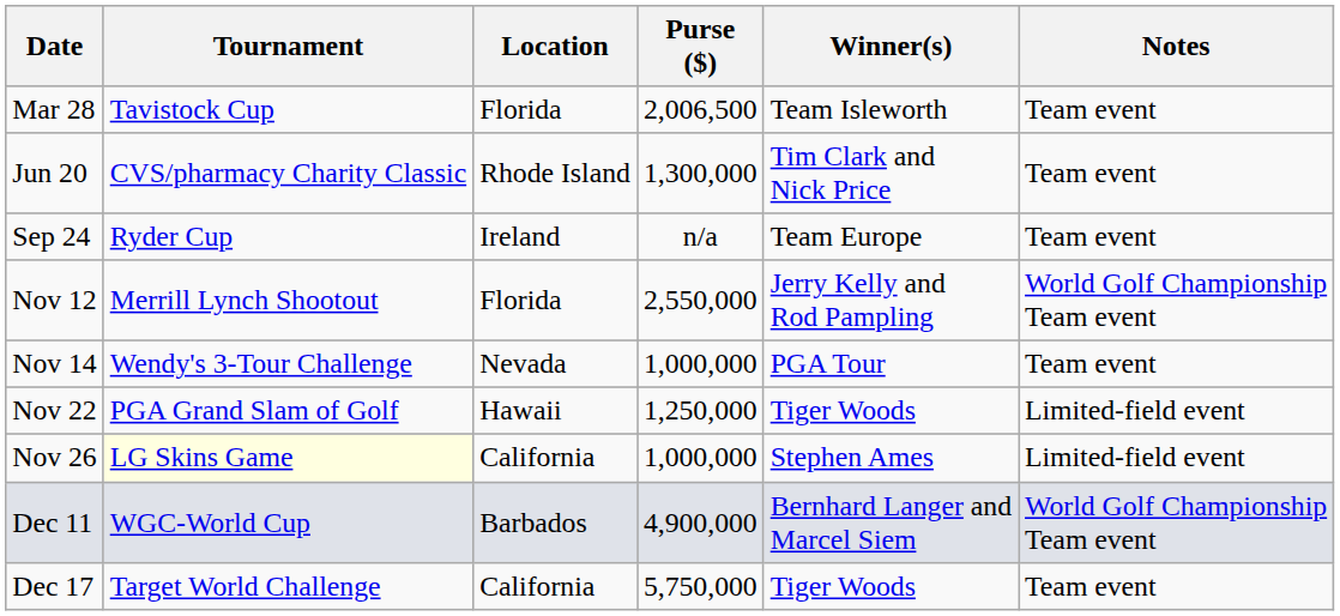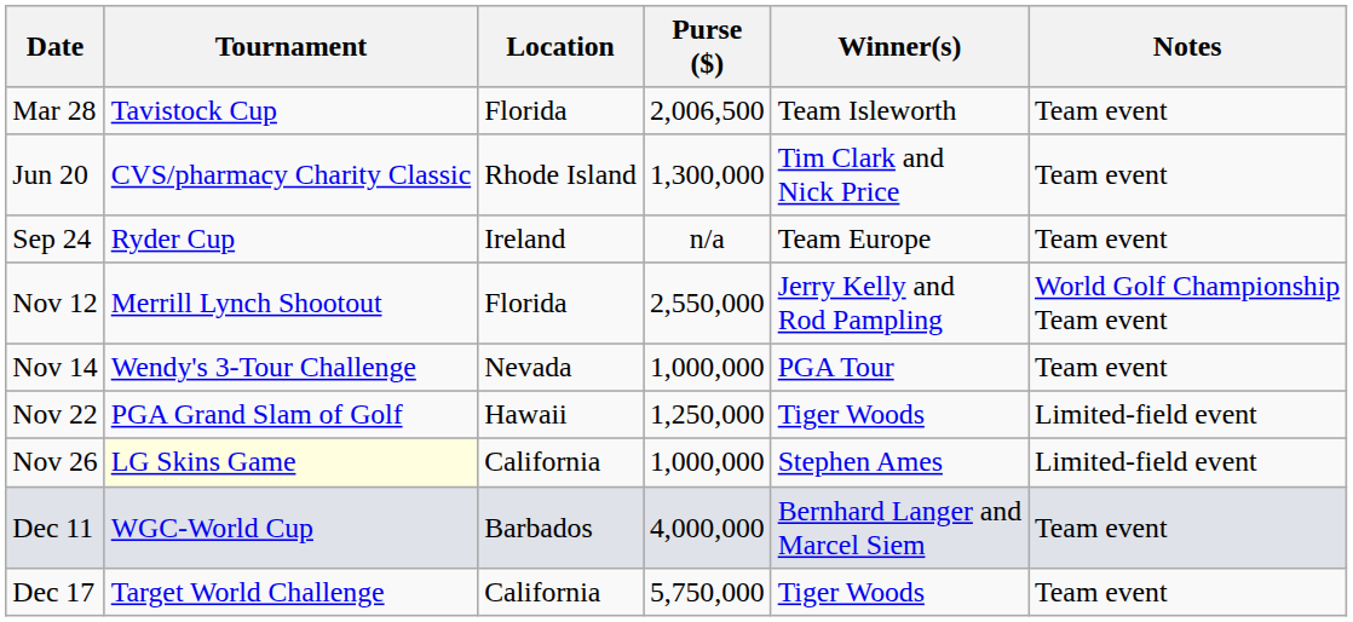 <table class="wikitable" style="font-size:95%">
 <tr>
 <th>Date</th>
 <th>Tournament</th>
 <th>Location</th>
 <th>Purse<br>($)</th>
 <th>Winner(s)</th>
 <th>Notes</th>
 </tr>
 <tr>
 <td>Mar 28</td>
 <td><a href='#'>Tavistock Cup</a></td>
 <td>Florida</td>
 <td align=right>2,006,500</td>
 <td>Team Isleworth</td>
 <td>Team event</td>
 </tr>
 <tr>
 <td>Jun 20</td>
 <td><a href='#'>CVS/pharmacy Charity Classic</a></td>
 <td>Rhode Island</td>
 <td align=right>1,300,000</td>
 <td> <a href='#'>Tim Clark</a> and<br> <a href='#'>Nick Price</a></td>
 <td>Team event</td>
 </tr>
 <tr>
 <td>Sep 24</td>
 <td><a href='#'>Ryder Cup</a></td>
 <td>Ireland</td>
 <td align=center>n/a</td>
 <td> Team Europe</td>
 <td>Team event</td>
 </tr>
 <tr>
 <td>Nov 12</td>
 <td><a href='#'>Merrill Lynch Shootout</a></td>
 <td>Florida</td>
 <td align=right>2,550,000</td>
 <td> <a href='#'>Jerry Kelly</a> and<br> <a href='#'>Rod Pampling</a></td>
 <td><a href='#'>World Golf Championship</a><br>Team event</td>
 </tr>
 <tr>
 <td>Nov 14</td>
 <td><a href='#'>Wendy's 3-Tour Challenge</a></td>
 <td>Nevada</td>
 <td align=right>1,000,000</td>
 <td><a href='#'>PGA Tour</a></td>
 <td>Team event</td>
 </tr>
 <tr>
 <td>Nov 22</td>
 <td><a href='#'>PGA Grand Slam of Golf</a></td>
 <td>Hawaii</td>
 <td align=right>1,250,000</td>
 <td> <a href='#'>Tiger Woods</a></td>
 <td>Limited-field event</td>
 </tr>
 <tr>
 <td>Nov 26</td>
 <td style="background: lightyellow;"><a href='#'>LG Skins Game</a></td>
 <td>California</td>
 <td align=right>1,000,000</td>
 <td> <a href='#'>Stephen Ames</a></td>
 <td>Limited-field event</td>
 </tr>
 <tr style="background:#dfe2e9">
 <td>Dec 11</td>
 <td><a href='#'>WGC-World Cup</a></td>
 <td>Barbados</td>
-<td align=right>4,900,000</td>
+<td align=right>4,000,000</td>
 <td> <a href='#'>Bernhard Langer</a> and<br> <a href='#'>Marcel Siem</a></td>
-<td><a href='#'>World Golf Championship</a><br>Team event</td>
+<td>Team event</td>
 </tr>
 <tr>
 <td>Dec 17</td>
 <td><a href='#'>Target World Challenge</a></td>
 <td>California</td>
 <td align=right>5,750,000</td>
 <td> <a href='#'>Tiger Woods</a></td>
 <td>Team event</td>
 </tr>
 </table>
